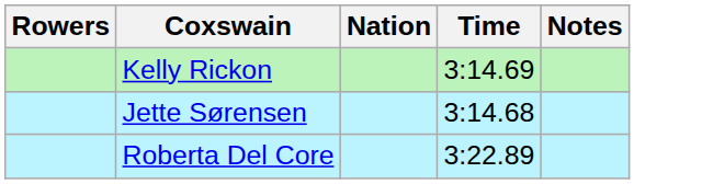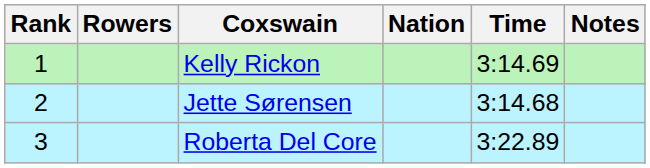 <table class="wikitable sortable" style="text-align:center">
 <tr>
+<th>Rank</th>
 <th>Rowers</th>
 <th>Coxswain</th>
 <th>Nation</th>
 <th>Time</th>
 <th>Notes</th>
 </tr>
 <tr bgcolor=bbf3bb>
+<td>1</td>
 <td align=left data-sort-value="Gilder, Ginny"></td>
 <td align=left data-sort-value="Rickon, Kelly"><a href='#'>Kelly Rickon</a></td>
 <td align=left></td>
 <td>3:14.69</td>
 <td></td>
 </tr>
 <tr bgcolor=bbf3ff>
+<td>2</td>
 <td align=left data-sort-value="Eriksen, Hanne"></td>
 <td align=left data-sort-value="Sørensen, Jette"><a href='#'>Jette Sørensen</a></td>
 <td align=left></td>
 <td>3:14.68</td>
 <td></td>
 </tr>
 <tr bgcolor=bbf3ff>
+<td>3</td>
 <td align=left data-sort-value="Borio, Alessandra"></td>
 <td align=left data-sort-value="Del Core, Roberta"><a href='#'>Roberta Del Core</a></td>
 <td align=left></td>
 <td>3:22.89</td>
 <td></td>
 </tr>
 </table>
